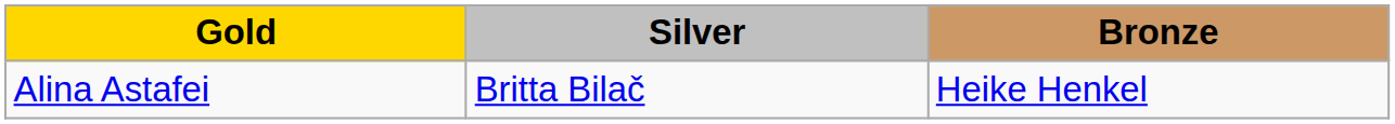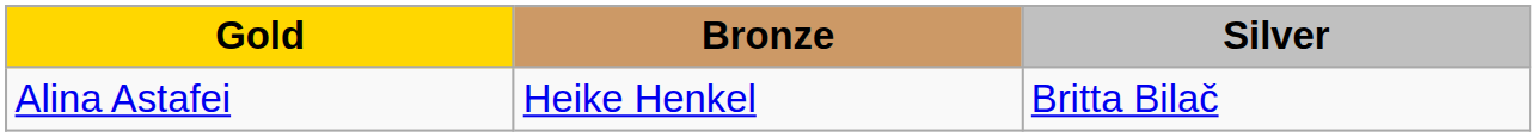 <table class="wikitable" style="text-align:left">
 <tr align="center">
 <td width=200 bgcolor=gold><strong>Gold</strong></td>
+<td width=200 bgcolor=CC9966><strong>Bronze</strong></td>
 <td width=200 bgcolor=silver><strong>Silver</strong></td>
-<td width=200 bgcolor=CC9966><strong>Bronze</strong></td>
 </tr>
 <tr>
 <td><a href='#'>Alina Astafei</a><br><em></em></td>
+<td><a href='#'>Heike Henkel</a><br><em></em></td>
 <td><a href='#'>Britta Bilač</a><br><em></em></td>
-<td><a href='#'>Heike Henkel</a><br><em></em></td>
 </tr>
 </table>
